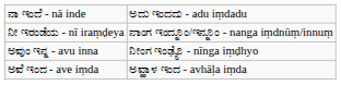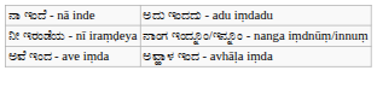 <table class="wikitable mw-collapsible mw-collapsed">
 <tr>
 <td>ನಾ ಇಂದೆ - nā inde</td>
 <td>ಅದು ಇಂದದು - adu iṃdadu</td>
 </tr>
 <tr>
 <td>ನೀ ಇರಂಡೆಯ - nī iraṃḍeya</td>
 <td>ನಾಂಗ ಇಂದ್ನೂಂ/ಇನ್ನೂಂ - nanga iṃdnūṃ/innuṃ</td>
 </tr>
 <tr>
-<td>ಅವುಂ ಇನ್ನ - avu inna</td>
-<td>ನೀಂಗ ಇಂಢ್ಯೊ - nīnga iṃḍhyo</td>
-</tr>
-<tr>
 <td>ಅವೆ ಇಂದ - ave iṃda</td>
 <td>ಅವ್ಹಾಳ ಇಂದ - avhāḷa iṃda</td>
 </tr>
 </table>
